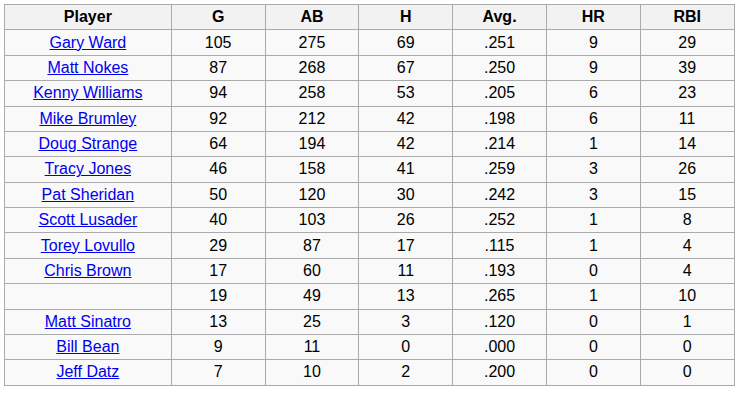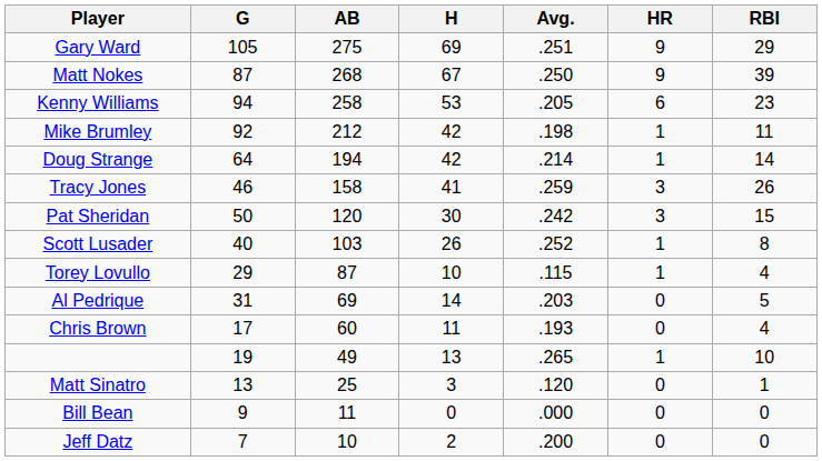 <table class="wikitable sortable">
 <tr>
 <th bgcolor="#DDDDFF" width="16%">Player</th>
 <th bgcolor="#DDDDFF" width="9%">G</th>
 <th bgcolor="#DDDDFF" width="9%">AB</th>
 <th bgcolor="#DDDDFF" width="9%">H</th>
 <th bgcolor="#DDDDFF" width="9%">Avg.</th>
 <th bgcolor="#DDDDFF" width="9%">HR</th>
 <th bgcolor="#DDDDFF" width="9%">RBI</th>
 </tr>
 <tr align="center">
 <td><a href='#'>Gary Ward</a></td>
 <td>105</td>
 <td>275</td>
 <td>69</td>
 <td>.251</td>
 <td>9</td>
 <td>29</td>
 </tr>
 <tr align=center>
 <td><a href='#'>Matt Nokes</a></td>
 <td>87</td>
 <td>268</td>
 <td>67</td>
 <td>.250</td>
 <td>9</td>
 <td>39</td>
 </tr>
 <tr align=center>
 <td><a href='#'>Kenny Williams</a></td>
 <td>94</td>
 <td>258</td>
 <td>53</td>
 <td>.205</td>
 <td>6</td>
 <td>23</td>
 </tr>
 <tr align=center>
 <td><a href='#'>Mike Brumley</a></td>
 <td>92</td>
 <td>212</td>
 <td>42</td>
 <td>.198</td>
-<td>6</td>
+<td>1</td>
 <td>11</td>
 </tr>
 <tr align=center>
 <td><a href='#'>Doug Strange</a></td>
 <td>64</td>
 <td>194</td>
 <td>42</td>
 <td>.214</td>
 <td>1</td>
 <td>14</td>
 </tr>
 <tr align=center>
 <td><a href='#'>Tracy Jones</a></td>
 <td>46</td>
 <td>158</td>
 <td>41</td>
 <td>.259</td>
 <td>3</td>
 <td>26</td>
 </tr>
 <tr align=center>
 <td><a href='#'>Pat Sheridan</a></td>
 <td>50</td>
 <td>120</td>
 <td>30</td>
 <td>.242</td>
 <td>3</td>
 <td>15</td>
 </tr>
 <tr align=center>
 <td><a href='#'>Scott Lusader</a></td>
 <td>40</td>
 <td>103</td>
 <td>26</td>
 <td>.252</td>
 <td>1</td>
 <td>8</td>
 </tr>
 <tr align=center>
 <td><a href='#'>Torey Lovullo</a></td>
 <td>29</td>
 <td>87</td>
-<td>17</td>
+<td>10</td>
 <td>.115</td>
 <td>1</td>
 <td>4</td>
+</tr>
+<tr align=center>
+<td><a href='#'>Al Pedrique</a></td>
+<td>31</td>
+<td>69</td>
+<td>14</td>
+<td>.203</td>
+<td>0</td>
+<td>5</td>
 </tr>
 <tr align=center>
 <td><a href='#'>Chris Brown</a></td>
 <td>17</td>
 <td>60</td>
 <td>11</td>
 <td>.193</td>
 <td>0</td>
 <td>4</td>
 </tr>
 <tr align=center>
 <td></td>
 <td>19</td>
 <td>49</td>
 <td>13</td>
 <td>.265</td>
 <td>1</td>
 <td>10</td>
 </tr>
 <tr align="center">
 <td><a href='#'>Matt Sinatro</a></td>
 <td>13</td>
 <td>25</td>
 <td>3</td>
 <td>.120</td>
 <td>0</td>
 <td>1</td>
 </tr>
 <tr align=center>
 <td><a href='#'>Bill Bean</a></td>
 <td>9</td>
 <td>11</td>
 <td>0</td>
 <td>.000</td>
 <td>0</td>
 <td>0</td>
 </tr>
 <tr align=center>
 <td><a href='#'>Jeff Datz</a></td>
 <td>7</td>
 <td>10</td>
 <td>2</td>
 <td>.200</td>
 <td>0</td>
 <td>0</td>
 </tr>
 </table>
